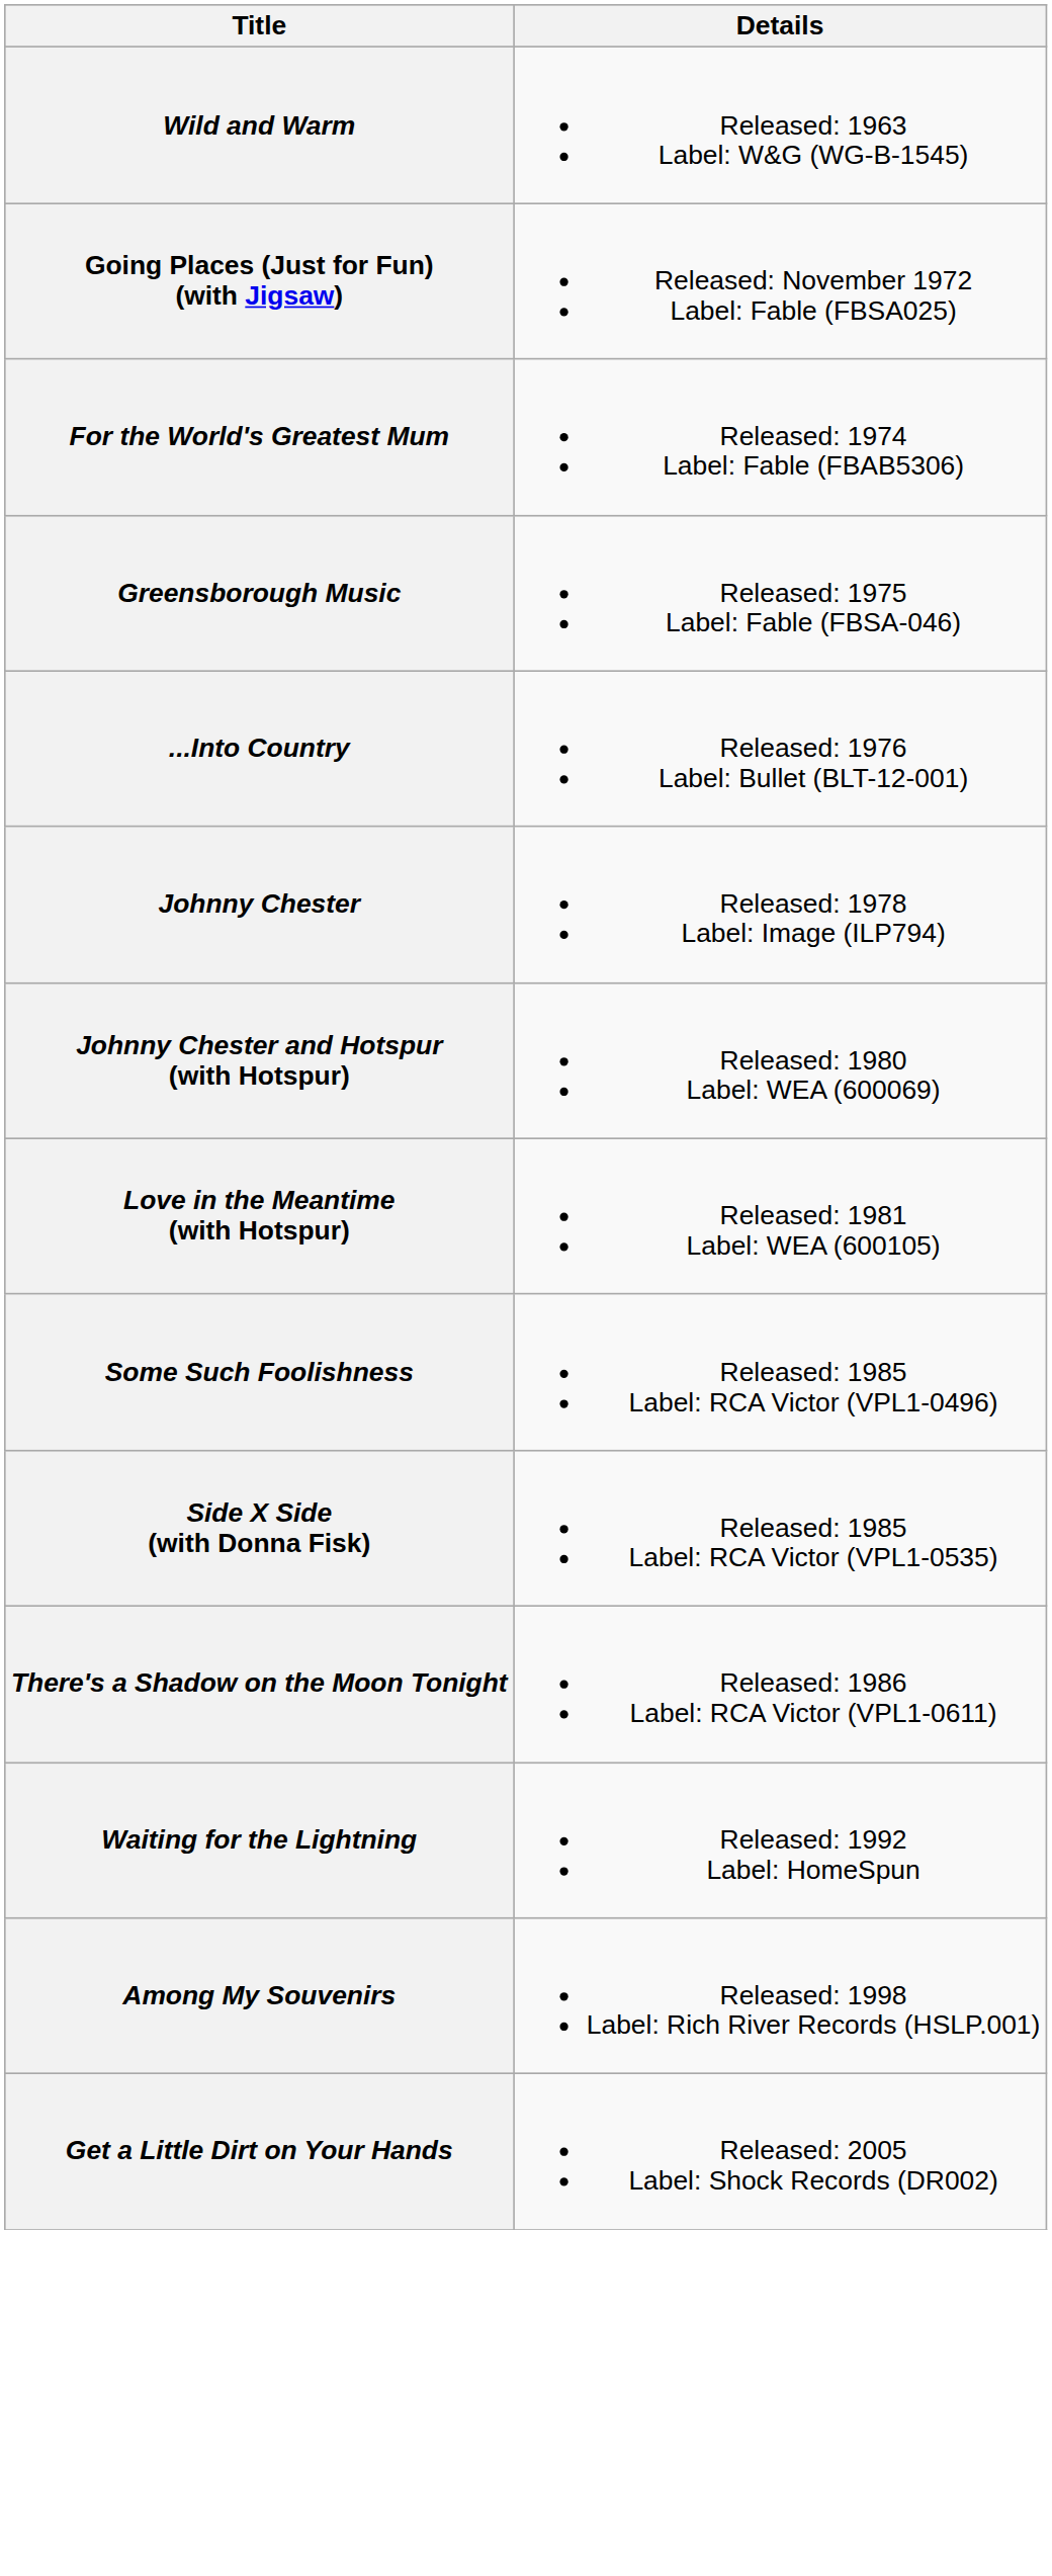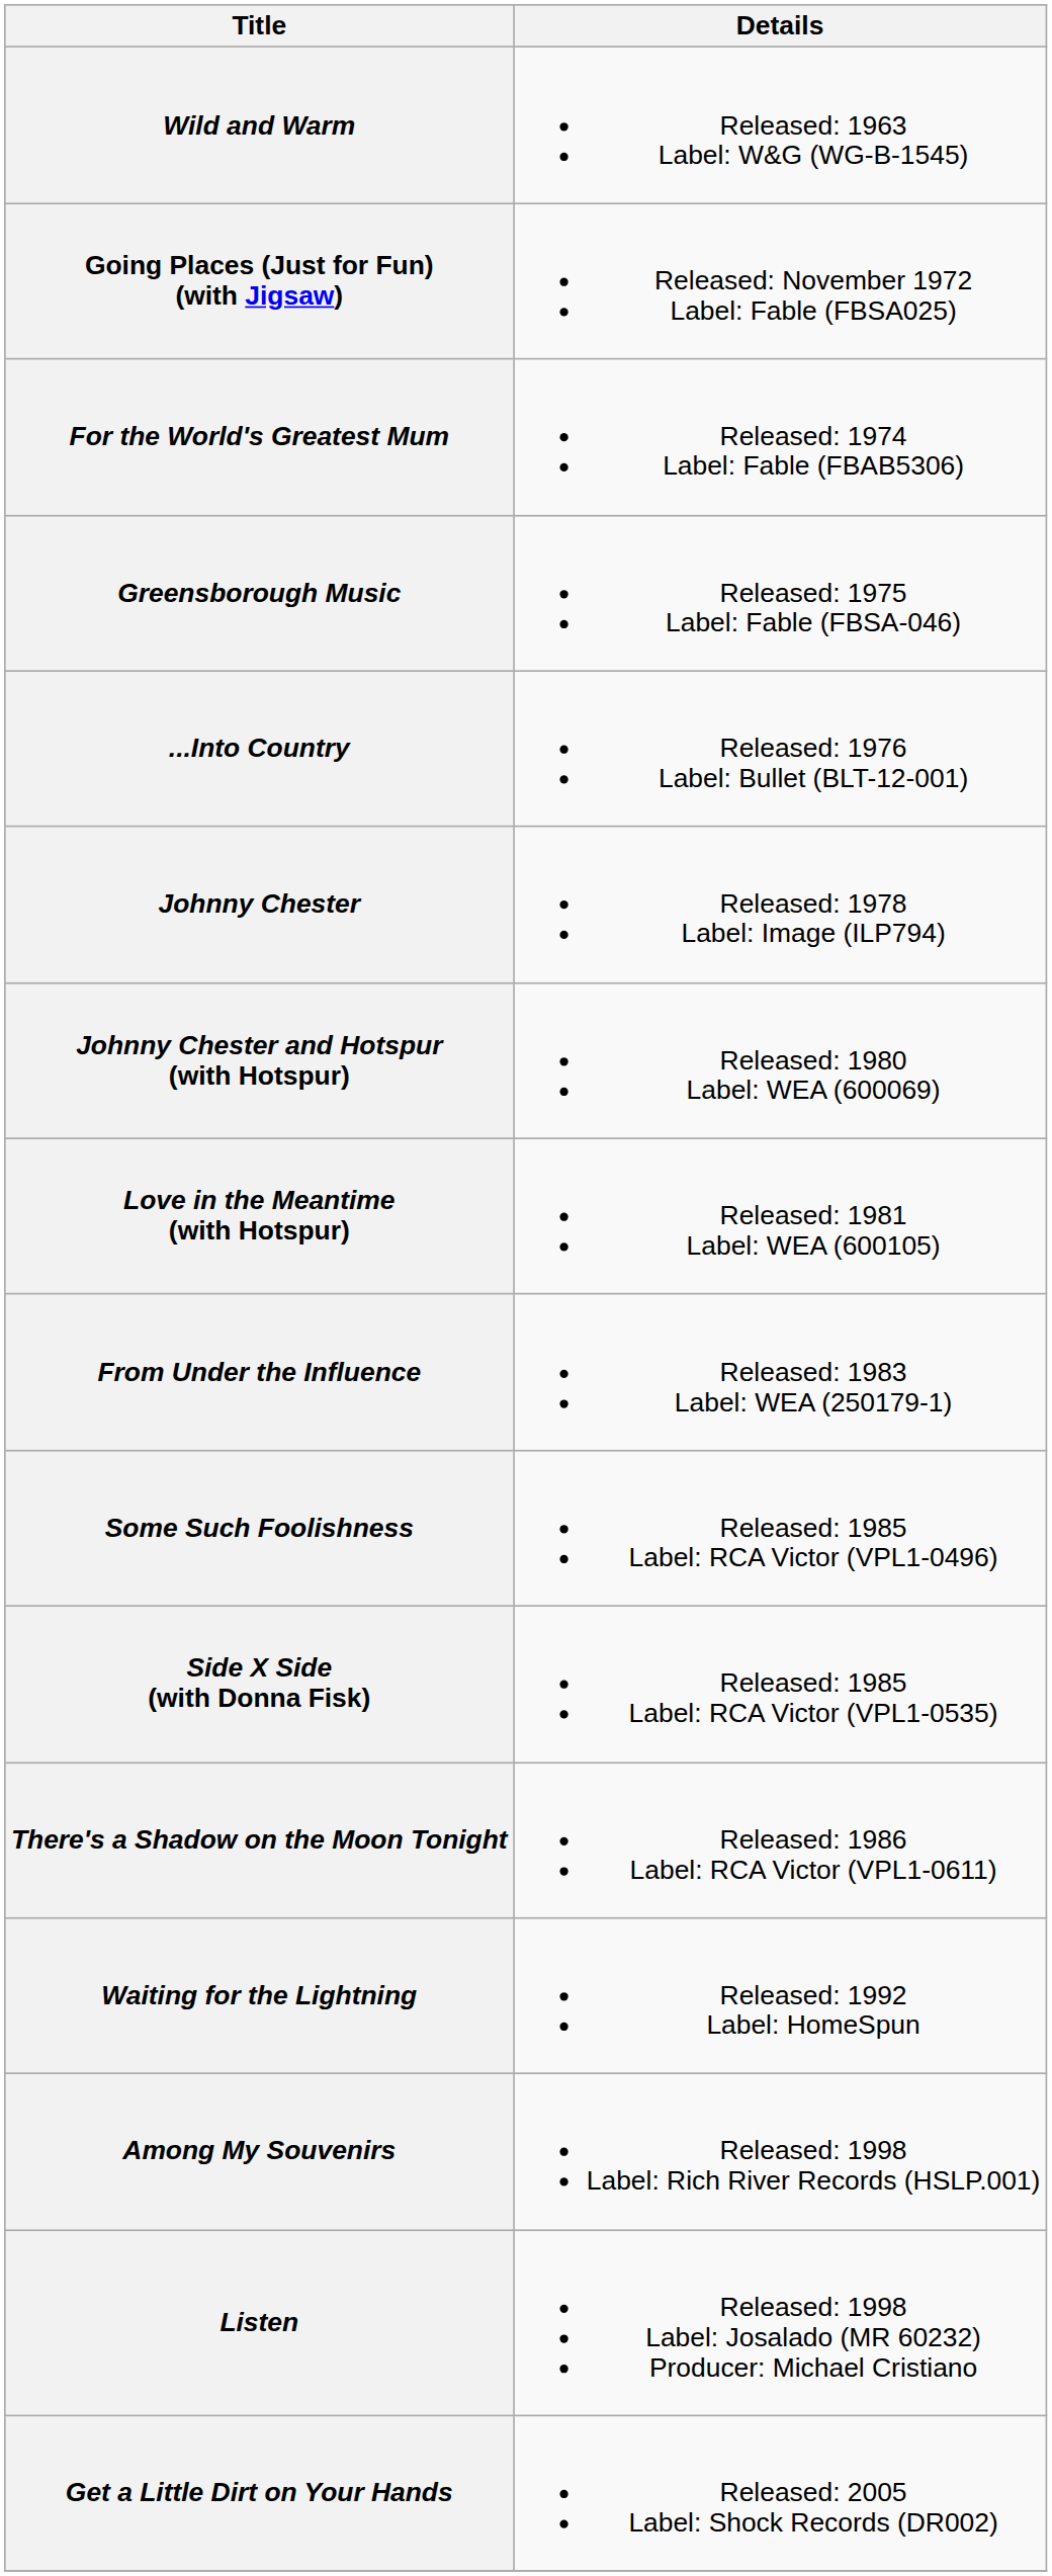 <table class="wikitable plainrowheaders" style="text-align:center;" border="1">
 <tr>
 <th>Title</th>
 <th>Details</th>
 </tr>
 <tr>
 <th scope="row"><em>Wild and Warm</em></th>
 <td><br><ul><li>Released: 1963</li><li>Label: W&G (WG-B-1545)</li></ul></td>
 </tr>
 <tr>
 <th scope="row">Going Places (Just for Fun) <br> (with <a href='#'>Jigsaw</a>)</th>
 <td><br><ul><li>Released: November 1972</li><li>Label: Fable (FBSA025)</li></ul></td>
 </tr>
 <tr>
 <th scope="row"><em>For the World's Greatest Mum</em></th>
 <td><br><ul><li>Released: 1974</li><li>Label: Fable (FBAB5306)</li></ul></td>
 </tr>
 <tr>
 <th scope="row"><em>Greensborough Music</em></th>
 <td><br><ul><li>Released: 1975</li><li>Label: Fable (FBSA-046)</li></ul></td>
 </tr>
 <tr>
 <th scope="row"><em>...Into Country</em></th>
 <td><br><ul><li>Released: 1976</li><li>Label: Bullet (BLT-12-001)</li></ul></td>
 </tr>
 <tr>
 <th scope="row"><em>Johnny Chester</em></th>
 <td><br><ul><li>Released: 1978</li><li>Label: Image (ILP794)</li></ul></td>
 </tr>
 <tr>
 <th scope="row"><em>Johnny Chester and Hotspur</em> <br> (with Hotspur)</th>
 <td><br><ul><li>Released: 1980</li><li>Label: WEA (600069)</li></ul></td>
 </tr>
 <tr>
 <th scope="row"><em>Love in the Meantime</em> <br> (with Hotspur)</th>
 <td><br><ul><li>Released: 1981</li><li>Label: WEA (600105)</li></ul></td>
 </tr>
 <tr>
+<th scope="row"><em>From Under the Influence</em></th>
+<td><br><ul><li>Released: 1983</li><li>Label: WEA (250179-1)</li></ul></td>
+</tr>
+<tr>
 <th scope="row"><em>Some Such Foolishness</em></th>
 <td><br><ul><li>Released: 1985</li><li>Label: RCA Victor (VPL1-0496)</li></ul></td>
 </tr>
 <tr>
 <th scope="row"><em>Side X Side</em> <br> (with Donna Fisk)</th>
 <td><br><ul><li>Released: 1985</li><li>Label: RCA Victor (VPL1-0535)</li></ul></td>
 </tr>
 <tr>
 <th scope="row"><em>There's a Shadow on the Moon Tonight</em></th>
 <td><br><ul><li>Released: 1986</li><li>Label: RCA Victor (VPL1-0611)</li></ul></td>
 </tr>
 <tr>
 <th scope="row"><em>Waiting for the Lightning</em></th>
 <td><br><ul><li>Released: 1992</li><li>Label: HomeSpun</li></ul></td>
 </tr>
 <tr>
 <th scope="row"><em>Among My Souvenirs</em></th>
 <td><br><ul><li>Released: 1998</li><li>Label: Rich River Records	(HSLP.001)</li></ul></td>
 </tr>
 <tr>
+<th scope="row"><em>Listen</em></th>
+<td><br><ul><li>Released: 1998</li><li>Label: Josalado (MR 60232)</li><li>Producer: Michael Cristiano</li></ul></td>
+</tr>
+<tr>
 <th scope="row"><em>Get a Little Dirt on Your Hands</em></th>
 <td><br><ul><li>Released: 2005</li><li>Label: Shock Records (DR002)</li></ul></td>
 </tr>
 <tr>
 </tr>
 </table>
